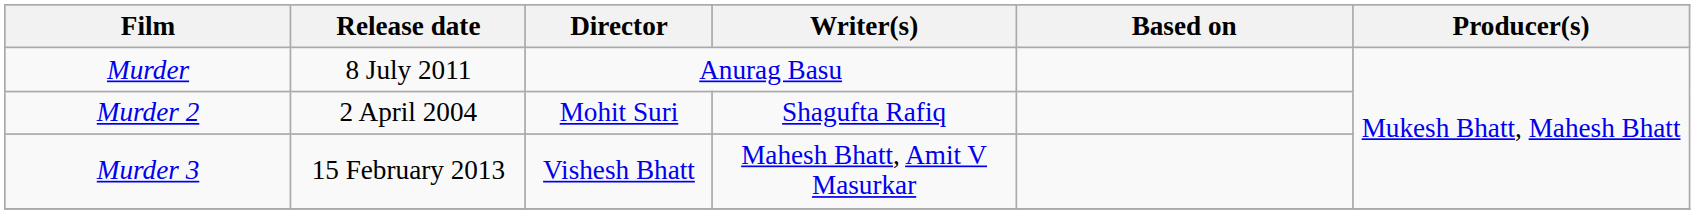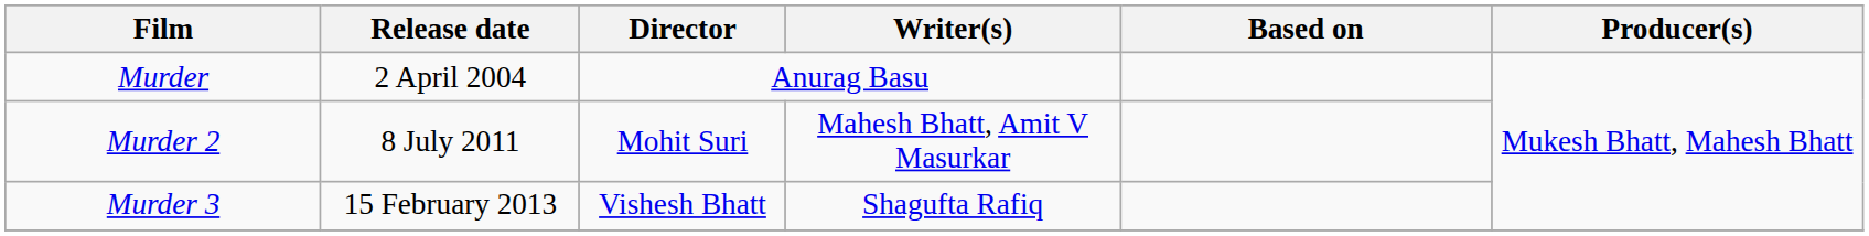 <table class="wikitable plainrowheaders" style="text-align:center; width:50%;">
 <tr>
 <th width="17%">Film</th>
 <th>Release date</th>
 <th>Director</th>
 <th width=18%>Writer(s)</th>
 <th width=20%>Based on</th>
 <th width=20%>Producer(s)</th>
 </tr>
 <tr>
 <td><em><a href='#'>Murder</a></em></td>
-<td>8 July 2011</td>
+<td>2 April 2004</td>
 <td colspan=2><a href='#'>Anurag Basu</a></td>
 <td></td>
 <td rowspan=3><a href='#'>Mukesh Bhatt</a>, <a href='#'>Mahesh Bhatt</a></td>
 </tr>
 <tr>
 <td><em><a href='#'>Murder 2</a></em></td>
-<td>2 April 2004</td>
+<td>8 July 2011</td>
 <td><a href='#'>Mohit Suri</a></td>
-<td><a href='#'>Shagufta Rafiq</a></td>
+<td><a href='#'>Mahesh Bhatt</a>, <a href='#'>Amit V Masurkar</a></td>
 <td></td>
 </tr>
 <tr>
 <td><em><a href='#'>Murder 3</a></em></td>
 <td>15 February 2013</td>
 <td><a href='#'>Vishesh Bhatt</a></td>
-<td><a href='#'>Mahesh Bhatt</a>, <a href='#'>Amit V Masurkar</a></td>
+<td><a href='#'>Shagufta Rafiq</a></td>
 <td></td>
 </tr>
 <tr>
 </tr>
 </table>
